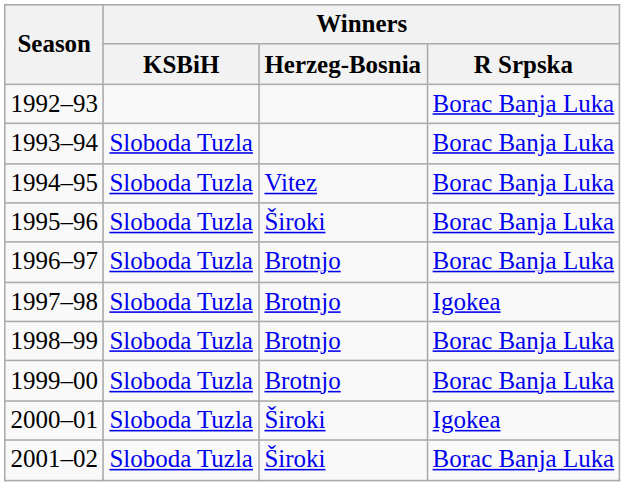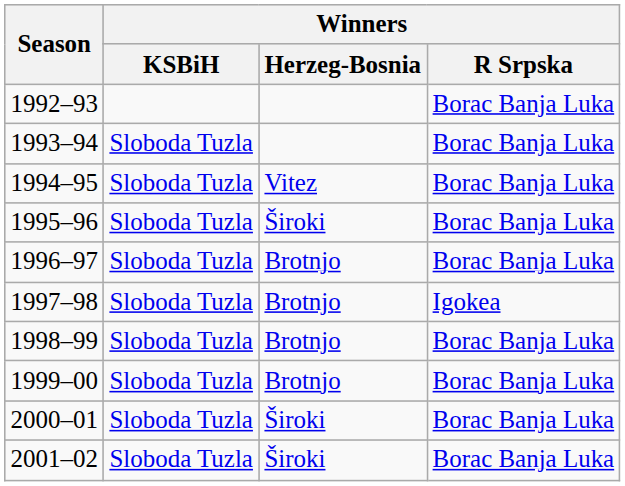 <table class="wikitable">
 <tr>
 <th rowspan=2>Season</th>
 <th colspan=3>Winners</th>
 </tr>
 <tr>
 <th>KSBiH</th>
 <th>Herzeg-Bosnia</th>
 <th>R Srpska</th>
 </tr>
 <tr>
 <td>1992–93</td>
 <td></td>
 <td></td>
 <td><a href='#'>Borac Banja Luka</a></td>
 </tr>
 <tr>
 <td>1993–94</td>
 <td><a href='#'>Sloboda Tuzla</a></td>
 <td></td>
 <td><a href='#'>Borac Banja Luka</a></td>
 </tr>
 <tr>
 <td>1994–95</td>
 <td><a href='#'>Sloboda Tuzla</a></td>
 <td><a href='#'>Vitez</a></td>
 <td><a href='#'>Borac Banja Luka</a></td>
 </tr>
 <tr>
 <td>1995–96</td>
 <td><a href='#'>Sloboda Tuzla</a></td>
 <td><a href='#'>Široki</a></td>
 <td><a href='#'>Borac Banja Luka</a></td>
 </tr>
 <tr>
 <td>1996–97</td>
 <td><a href='#'>Sloboda Tuzla</a></td>
 <td><a href='#'>Brotnjo</a></td>
 <td><a href='#'>Borac Banja Luka</a></td>
 </tr>
 <tr>
 <td>1997–98</td>
 <td><a href='#'>Sloboda Tuzla</a></td>
 <td><a href='#'>Brotnjo</a></td>
 <td><a href='#'>Igokea</a></td>
 </tr>
 <tr>
 <td>1998–99</td>
 <td><a href='#'>Sloboda Tuzla</a></td>
 <td><a href='#'>Brotnjo</a></td>
 <td><a href='#'>Borac Banja Luka</a></td>
 </tr>
 <tr>
 <td>1999–00</td>
 <td><a href='#'>Sloboda Tuzla</a></td>
 <td><a href='#'>Brotnjo</a></td>
 <td><a href='#'>Borac Banja Luka</a></td>
 </tr>
 <tr>
 <td>2000–01</td>
 <td><a href='#'>Sloboda Tuzla</a></td>
 <td><a href='#'>Široki</a></td>
-<td><a href='#'>Igokea</a></td>
+<td><a href='#'>Borac Banja Luka</a></td>
 </tr>
 <tr>
 <td>2001–02</td>
 <td><a href='#'>Sloboda Tuzla</a></td>
 <td><a href='#'>Široki</a></td>
 <td><a href='#'>Borac Banja Luka</a></td>
 </tr>
 </table>
